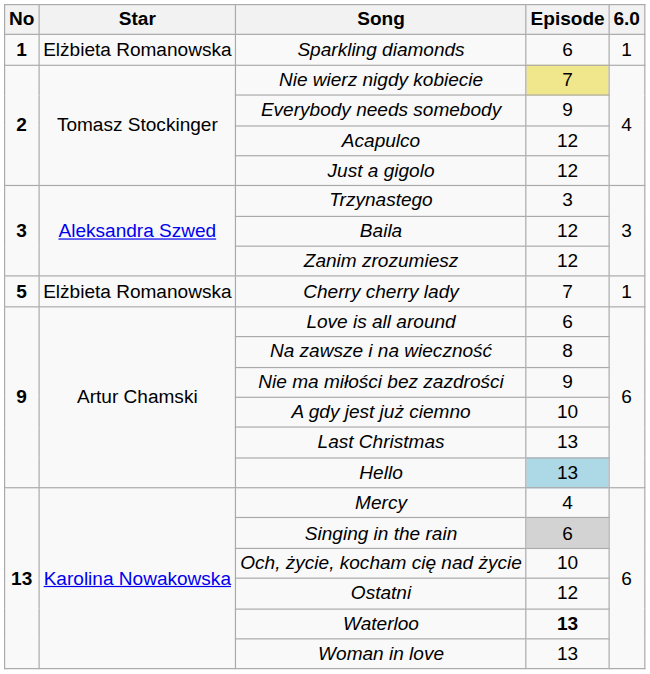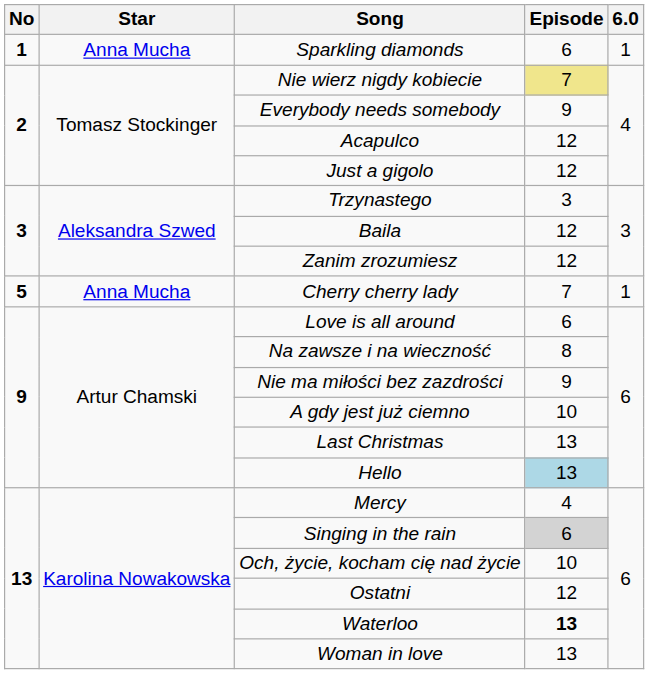 <table class="wikitable">
 <tr>
 <th>No</th>
 <th>Star</th>
 <th>Song</th>
 <th>Episode</th>
 <th>6.0</th>
 </tr>
 <tr -->
 <td align="center" rowspan="1"><strong>1</strong></td>
-<td align="center" rowspan="1">Elżbieta Romanowska</td>
+<td align="center" rowspan="1"><a href='#'>Anna Mucha</a></td>
 <td align="center"><em>Sparkling diamonds</em></td>
 <td align="center">6</td>
 <td align="center" rowspan="1">1</td>
 </tr>
 <tr -->
 <td align="center" rowspan="4"><strong>2</strong></td>
 <td align="center" rowspan="4">Tomasz Stockinger</td>
 <td align="center"><em>Nie wierz nigdy kobiecie</em></td>
 <td align="center" style="background: khaki;">7</td>
 <td align="center" rowspan="4">4</td>
 </tr>
 <tr -->
 <td align="center"><em>Everybody needs somebody</em></td>
 <td align="center">9</td>
 </tr>
 <tr -->
 <td align="center"><em>Acapulco</em></td>
 <td align="center">12</td>
 </tr>
 <tr>
 <td align="center"><em>Just a gigolo</em></td>
 <td align="center">12</td>
 </tr>
 <tr -->
 <td align="center" rowspan="3"><strong>3</strong></td>
 <td align="center" rowspan="3"><a href='#'>Aleksandra Szwed</a></td>
 <td align="center"><em>Trzynastego</em></td>
 <td align="center">3</td>
 <td align="center" rowspan="3">3</td>
 </tr>
 <tr>
 <td align="center"><em>Baila</em></td>
 <td align="center">12</td>
 </tr>
 <tr>
 <td align="center"><em>Zanim zrozumiesz</em></td>
 <td align="center">12</td>
 </tr>
 <tr -->
 <td align="center" rowspan="1"><strong>5</strong></td>
-<td align="center" rowspan="1">Elżbieta Romanowska</td>
+<td align="center" rowspan="1"><a href='#'>Anna Mucha</a></td>
 <td align="center"><em>Cherry cherry lady</em></td>
 <td align="center">7</td>
 <td align="center" rowspan="1">1</td>
 </tr>
 <tr>
 <td align="center" rowspan="6"><strong>9</strong></td>
 <td align="center" rowspan="6">Artur Chamski</td>
 <td align="center"><em>Love is all around</em></td>
 <td align="center">6</td>
 <td align="center" rowspan="6">6</td>
 </tr>
 <tr>
 <td align="center"><em>Na zawsze i na wieczność</em></td>
 <td align="center">8</td>
 </tr>
 <tr>
 <td align="center"><em>Nie ma miłości bez zazdrości</em></td>
 <td align="center">9</td>
 </tr>
 <tr>
 <td align="center"><em>A gdy jest już ciemno</em></td>
 <td align="center">10</td>
 </tr>
 <tr>
 <td align="center"><em>Last Christmas</em></td>
 <td align="center">13</td>
 </tr>
 <tr>
 <td align="center"><em>Hello</em></td>
 <td align="center" style="background: lightblue;">13</td>
 </tr>
 <tr -->
 <td align="center" rowspan="6"><strong>13</strong></td>
 <td align="center" rowspan="6"><a href='#'>Karolina Nowakowska</a></td>
 <td align="center"><em>Mercy</em></td>
 <td align="center">4</td>
 <td align="center" rowspan="6">6</td>
 </tr>
 <tr>
 <td align="center"><em>Singing in the rain</em></td>
 <td align="center" style="background: lightgrey;">6</td>
 </tr>
 <tr>
 <td align="center"><em>Och, życie, kocham cię nad życie</em></td>
 <td align="center">10</td>
 </tr>
 <tr>
 <td align="center"><em>Ostatni</em></td>
 <td align="center">12</td>
 </tr>
 <tr>
 <td align="center"><em>Waterloo</em></td>
 <td align="center"><strong>13</strong></td>
 </tr>
 <tr>
 <td align="center"><em>Woman in love</em></td>
 <td align="center">13</td>
 </tr>
 </table>
